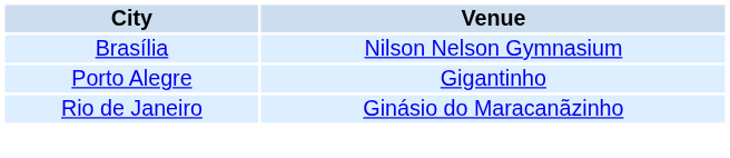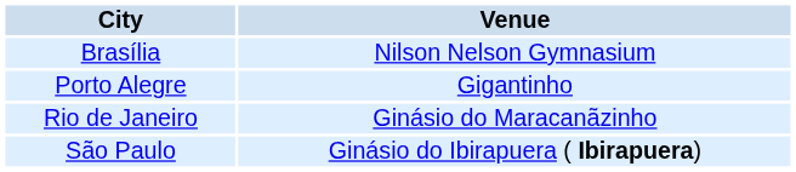 <table width=60%>
 <tr align=center>
 <th bgcolor=#CCDDEE>City</th>
 <th bgcolor=#CCDDEE>Venue</th>
 </tr>
 <tr bgcolor=#DDEEFF align=center>
 <td><a href='#'>Brasília</a></td>
 <td><a href='#'>Nilson Nelson Gymnasium</a></td>
 </tr>
 <tr bgcolor=#DDEEFF align=center>
 <td><a href='#'>Porto Alegre</a></td>
 <td><a href='#'>Gigantinho</a></td>
 </tr>
 <tr bgcolor=#DDEEFF align=center>
 <td><a href='#'>Rio de Janeiro</a></td>
 <td><a href='#'>Ginásio do Maracanãzinho</a></td>
 </tr>
+<tr bgcolor=#DDEEFF align=center>
+<td><a href='#'>São Paulo</a></td>
+<td><a href='#'>Ginásio do Ibirapuera</a> ( <strong>Ibirapuera</strong>)</td>
+</tr>
 </table>
